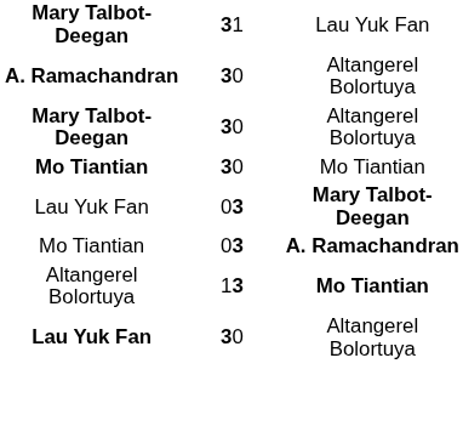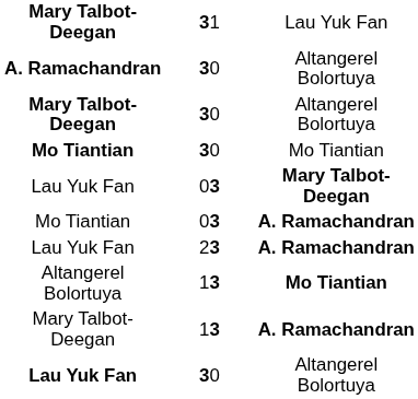 <table style="text-align:center; font-size: 90%">
 <tr>
 <th width=125></th>
 <th width=65></th>
 <th width=125></th>
 </tr>
 <tr>
 <td><strong>Mary Talbot-Deegan</strong></td>
 <td><strong>3</strong>1</td>
 <td>Lau Yuk Fan</td>
 </tr>
 <tr>
 <td><strong>A. Ramachandran</strong></td>
 <td><strong>3</strong>0</td>
 <td>Altangerel Bolortuya</td>
 </tr>
 <tr>
 <td><strong>Mary Talbot-Deegan</strong></td>
 <td><strong>3</strong>0</td>
 <td>Altangerel Bolortuya</td>
 </tr>
 <tr>
 <td><strong>Mo Tiantian</strong></td>
 <td><strong>3</strong>0</td>
 <td>Mo Tiantian</td>
 </tr>
 <tr>
 <td>Lau Yuk Fan</td>
 <td>0<strong>3</strong></td>
 <td><strong>Mary Talbot-Deegan</strong></td>
 </tr>
 <tr>
 <td>Mo Tiantian</td>
 <td>0<strong>3</strong></td>
 <td><strong>A. Ramachandran</strong></td>
 </tr>
 <tr>
+<td>Lau Yuk Fan</td>
+<td>2<strong>3</strong></td>
+<td><strong>A. Ramachandran</strong></td>
+</tr>
+<tr>
 <td>Altangerel Bolortuya</td>
 <td>1<strong>3</strong></td>
 <td><strong>Mo Tiantian</strong></td>
+</tr>
+<tr>
+<td>Mary Talbot-Deegan</td>
+<td>1<strong>3</strong></td>
+<td><strong>A. Ramachandran</strong></td>
 </tr>
 <tr>
 <td><strong>Lau Yuk Fan</strong></td>
 <td><strong>3</strong>0</td>
 <td>Altangerel Bolortuya</td>
 </tr>
 </table>
